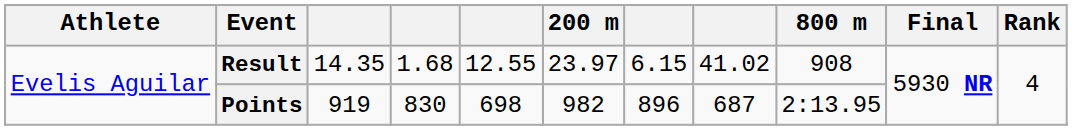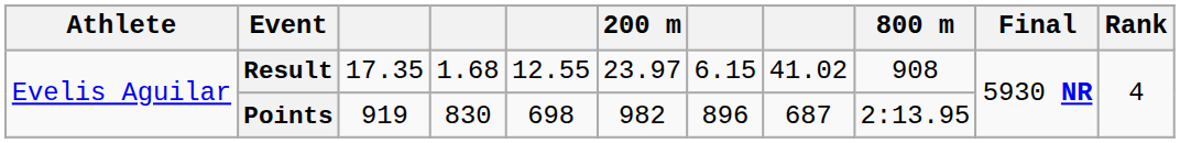 <table class=wikitable style="font-size:90%;">
 <tr>
 <th>Athlete</th>
 <th>Event</th>
 <th></th>
 <th></th>
 <th></th>
 <th>200 m</th>
 <th></th>
 <th></th>
 <th>800 m</th>
 <th>Final</th>
 <th>Rank</th>
 </tr>
 <tr align=center>
 <td rowspan=2 align=left><a href='#'>Evelis Aguilar</a></td>
 <th style="font-size:95%">Result</th>
-<td>14.35</td>
+<td>17.35</td>
 <td>1.68</td>
 <td>12.55</td>
 <td>23.97</td>
 <td>6.15</td>
 <td>41.02</td>
 <td>908</td>
 <td rowspan=2>5930 <strong><a href='#'>NR</a></strong></td>
 <td rowspan=2>4</td>
 </tr>
 <tr align=center>
 <th style="font-size:95%">Points</th>
 <td>919</td>
 <td>830</td>
 <td>698</td>
 <td>982</td>
 <td>896</td>
 <td>687</td>
 <td>2:13.95</td>
 </tr>
 </table>
